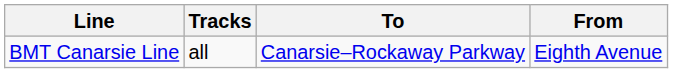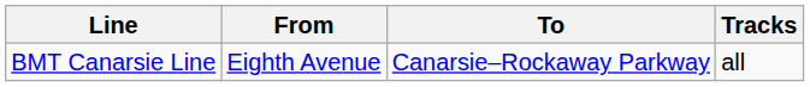 <table class="wikitable collapsible" style="font-size:95%">
 <tr>
 <th>Line</th>
+<th>From</th>
+<th>To</th>
 <th>Tracks</th>
-<th>To</th>
-<th>From</th>
 </tr>
 <tr>
 <td><a href='#'>BMT Canarsie Line</a></td>
+<td><a href='#'>Eighth Avenue</a></td>
+<td><a href='#'>Canarsie–Rockaway Parkway</a></td>
 <td>all</td>
-<td><a href='#'>Canarsie–Rockaway Parkway</a></td>
-<td><a href='#'>Eighth Avenue</a></td>
 </tr>
 </table>
